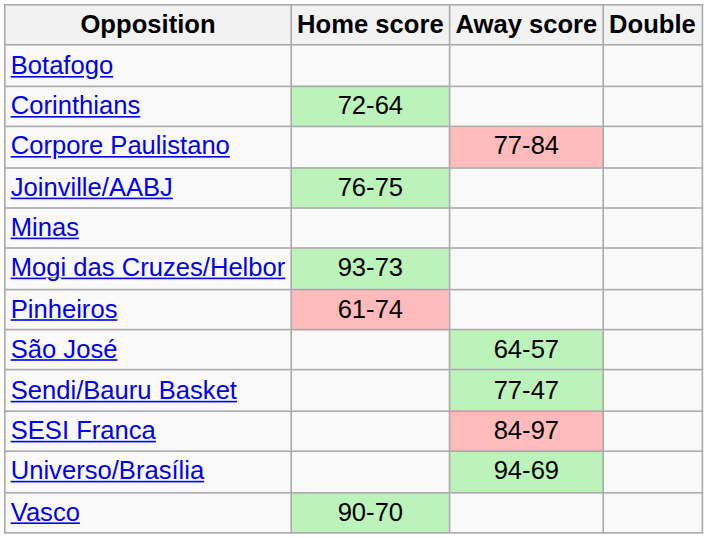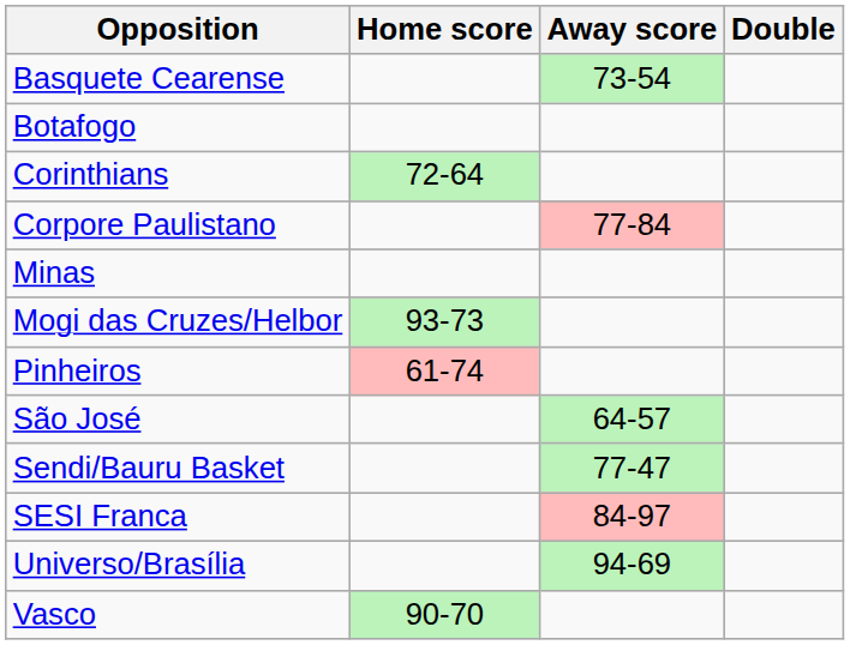 <table class="wikitable" style="text-align: center;">
 <tr>
 <th>Opposition</th>
 <th>Home score</th>
 <th>Away score</th>
 <th>Double</th>
+</tr>
+<tr>
+<td align="left"><a href='#'>Basquete Cearense</a></td>
+<td></td>
+<td bgcolor=#BBF3BB>73-54</td>
+<td></td>
 </tr>
 <tr>
 <td align="left"><a href='#'>Botafogo</a></td>
 <td></td>
 <td></td>
 <td></td>
 </tr>
 <tr>
 <td align="left"><a href='#'>Corinthians</a></td>
 <td bgcolor=#BBF3BB>72-64</td>
 <td></td>
 <td></td>
 </tr>
 <tr>
 <td align="left"><a href='#'>Corpore Paulistano</a></td>
 <td></td>
 <td bgcolor=#FFBBBB>77-84</td>
-<td></td>
-</tr>
-<tr>
-<td align="left"><a href='#'>Joinville/AABJ</a></td>
-<td bgcolor=#BBF3BB>76-75</td>
-<td></td>
 <td></td>
 </tr>
 <tr>
 <td align="left"><a href='#'>Minas</a></td>
 <td></td>
 <td></td>
 <td></td>
 </tr>
 <tr>
 <td align="left"><a href='#'>Mogi das Cruzes/Helbor</a></td>
 <td bgcolor=#BBF3BB>93-73</td>
 <td></td>
 <td></td>
 </tr>
 <tr>
 <td align="left"><a href='#'>Pinheiros</a></td>
 <td bgcolor=#FFBBBB>61-74</td>
 <td></td>
 <td></td>
 </tr>
 <tr>
 <td align="left"><a href='#'>São José</a></td>
 <td></td>
 <td bgcolor=#BBF3BB>64-57</td>
 <td></td>
 </tr>
 <tr>
 <td align="left"><a href='#'>Sendi/Bauru Basket</a></td>
 <td></td>
 <td bgcolor=#BBF3BB>77-47</td>
 <td></td>
 </tr>
 <tr>
 <td align="left"><a href='#'>SESI Franca</a></td>
 <td></td>
 <td bgcolor=#FFBBBB>84-97</td>
 <td></td>
 </tr>
 <tr>
 <td align="left"><a href='#'>Universo/Brasília</a></td>
 <td></td>
 <td bgcolor=#BBF3BB>94-69</td>
 <td></td>
 </tr>
 <tr>
 <td align="left"><a href='#'>Vasco</a></td>
 <td bgcolor=#BBF3BB>90-70</td>
 <td></td>
 <td></td>
 </tr>
 </table>
